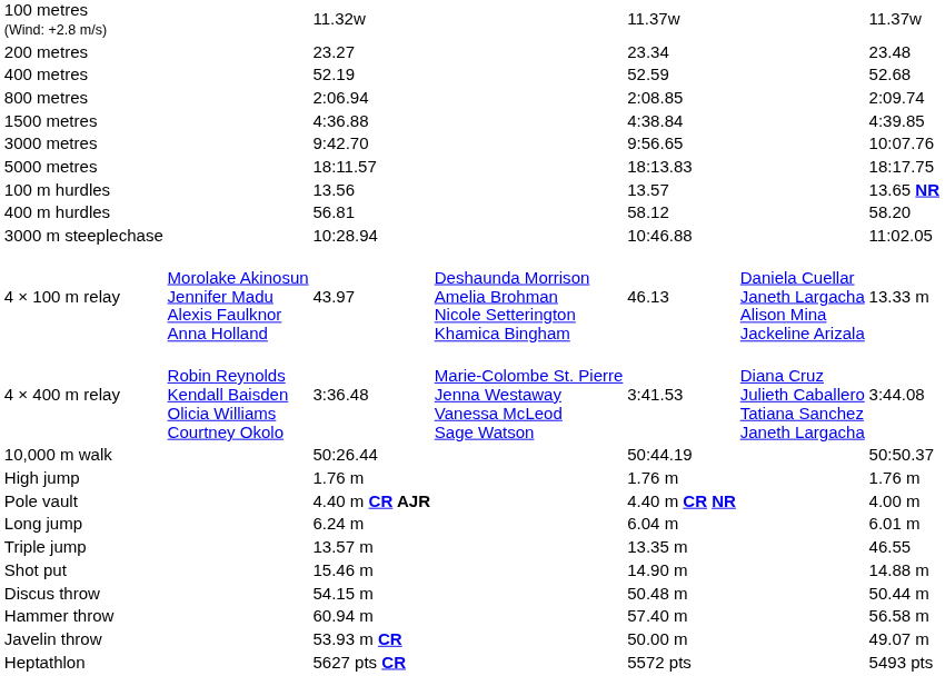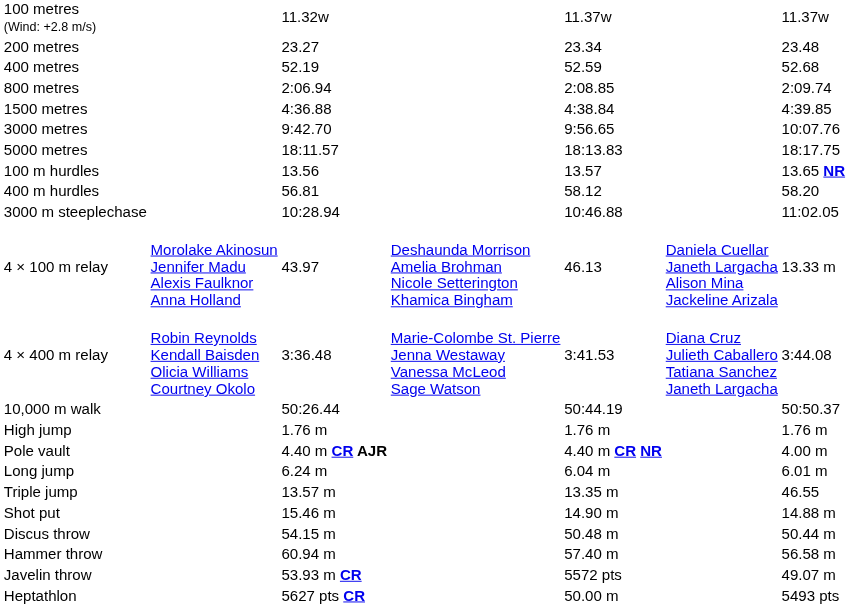 <table>
 <tr>
 <td>100 metres<br><small>(Wind: +2.8 m/s)</small></td>
 <td></td>
 <td>11.32w</td>
 <td></td>
 <td>11.37w</td>
 <td></td>
 <td>11.37w</td>
 </tr>
 <tr>
 <td>200 metres</td>
 <td></td>
 <td>23.27</td>
 <td></td>
 <td>23.34</td>
 <td></td>
 <td>23.48</td>
 </tr>
 <tr>
 <td>400 metres</td>
 <td></td>
 <td>52.19</td>
 <td></td>
 <td>52.59</td>
 <td></td>
 <td>52.68</td>
 </tr>
 <tr>
 <td>800 metres</td>
 <td></td>
 <td>2:06.94</td>
 <td></td>
 <td>2:08.85</td>
 <td></td>
 <td>2:09.74</td>
 </tr>
 <tr>
 <td>1500 metres</td>
 <td></td>
 <td>4:36.88</td>
 <td></td>
 <td>4:38.84</td>
 <td></td>
 <td>4:39.85</td>
 </tr>
 <tr>
 <td>3000 metres</td>
 <td></td>
 <td>9:42.70</td>
 <td></td>
 <td>9:56.65</td>
 <td></td>
 <td>10:07.76</td>
 </tr>
 <tr>
 <td>5000 metres</td>
 <td></td>
 <td>18:11.57</td>
 <td></td>
 <td>18:13.83</td>
 <td></td>
 <td>18:17.75</td>
 </tr>
 <tr>
 <td>100 m hurdles</td>
 <td></td>
 <td>13.56</td>
 <td></td>
 <td>13.57</td>
 <td></td>
 <td>13.65 <strong><a href='#'>NR</a></strong></td>
 </tr>
 <tr>
 <td>400 m hurdles</td>
 <td></td>
 <td>56.81</td>
 <td></td>
 <td>58.12</td>
 <td></td>
 <td>58.20</td>
 </tr>
 <tr>
 <td>3000 m steeplechase</td>
 <td></td>
 <td>10:28.94</td>
 <td></td>
 <td>10:46.88</td>
 <td></td>
 <td>11:02.05</td>
 </tr>
 <tr>
 <td>4 × 100 m relay</td>
 <td><br><a href='#'>Morolake Akinosun</a><br><a href='#'>Jennifer Madu</a><br><a href='#'>Alexis Faulknor</a><br><a href='#'>Anna Holland</a></td>
 <td>43.97</td>
 <td><br><a href='#'>Deshaunda Morrison</a><br><a href='#'>Amelia Brohman</a><br><a href='#'>Nicole Setterington</a><br><a href='#'>Khamica Bingham</a></td>
 <td>46.13</td>
 <td><br><a href='#'>Daniela Cuellar</a><br><a href='#'>Janeth Largacha</a><br><a href='#'>Alison Mina</a><br><a href='#'>Jackeline Arizala</a></td>
 <td>13.33 m</td>
 </tr>
 <tr>
 <td>4 × 400 m relay</td>
 <td><br><a href='#'>Robin Reynolds</a><br><a href='#'>Kendall Baisden</a><br><a href='#'>Olicia Williams</a><br><a href='#'>Courtney Okolo</a></td>
 <td>3:36.48</td>
 <td><br><a href='#'>Marie-Colombe St. Pierre</a><br><a href='#'>Jenna Westaway</a><br><a href='#'>Vanessa McLeod</a><br><a href='#'>Sage Watson</a></td>
 <td>3:41.53</td>
 <td><br><a href='#'>Diana Cruz</a><br><a href='#'>Julieth Caballero</a><br><a href='#'>Tatiana Sanchez</a><br><a href='#'>Janeth Largacha</a></td>
 <td>3:44.08</td>
 </tr>
 <tr>
 <td>10,000 m walk</td>
 <td></td>
 <td>50:26.44</td>
 <td></td>
 <td>50:44.19</td>
 <td></td>
 <td>50:50.37</td>
 </tr>
 <tr>
 <td>High jump</td>
 <td></td>
 <td>1.76 m</td>
 <td></td>
 <td>1.76 m</td>
 <td></td>
 <td>1.76 m</td>
 </tr>
 <tr>
 <td>Pole vault</td>
 <td></td>
 <td>4.40 m <strong><a href='#'>CR</a> AJR</strong></td>
 <td></td>
 <td>4.40 m <strong><a href='#'>CR</a> <a href='#'>NR</a></strong></td>
 <td></td>
 <td>4.00 m</td>
 </tr>
 <tr>
 <td>Long jump</td>
 <td></td>
 <td>6.24 m</td>
 <td></td>
 <td>6.04 m</td>
 <td></td>
 <td>6.01 m</td>
 </tr>
 <tr>
 <td>Triple jump</td>
 <td></td>
 <td>13.57 m</td>
 <td></td>
 <td>13.35 m</td>
 <td></td>
 <td>46.55</td>
 </tr>
 <tr>
 <td>Shot put</td>
 <td></td>
 <td>15.46 m</td>
 <td></td>
 <td>14.90 m</td>
 <td></td>
 <td>14.88 m</td>
 </tr>
 <tr>
 <td>Discus throw</td>
 <td></td>
 <td>54.15 m</td>
 <td></td>
 <td>50.48 m</td>
 <td></td>
 <td>50.44 m</td>
 </tr>
 <tr>
 <td>Hammer throw</td>
 <td></td>
 <td>60.94 m</td>
 <td></td>
 <td>57.40 m</td>
 <td></td>
 <td>56.58 m</td>
 </tr>
 <tr>
 <td>Javelin throw</td>
 <td></td>
 <td>53.93 m <strong><a href='#'>CR</a></strong></td>
 <td></td>
-<td>50.00 m</td>
+<td>5572 pts</td>
 <td></td>
 <td>49.07 m</td>
 </tr>
 <tr>
 <td>Heptathlon</td>
 <td></td>
 <td>5627 pts <strong><a href='#'>CR</a></strong></td>
 <td></td>
-<td>5572 pts</td>
+<td>50.00 m</td>
 <td></td>
 <td>5493 pts</td>
 </tr>
 </table>
